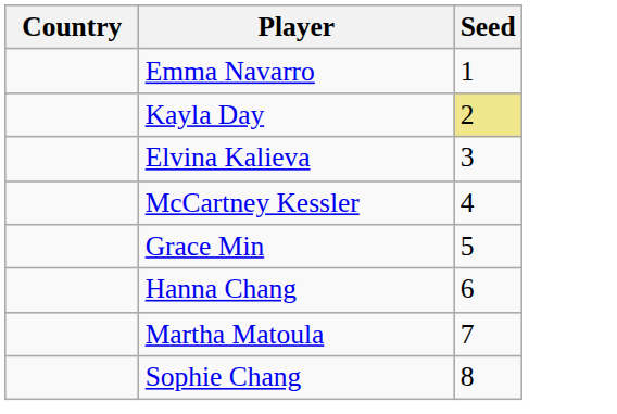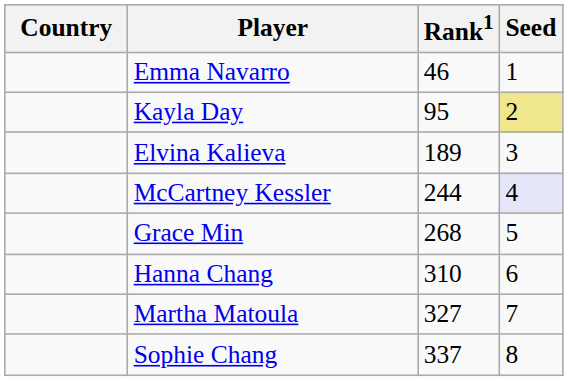 <table class="sortable wikitable">
 <tr>
 <th width="70">Country</th>
 <th width="175">Player</th>
+<th>Rank<sup>1</sup></th>
 <th>Seed</th>
 </tr>
 <tr>
 <td></td>
 <td><a href='#'>Emma Navarro</a></td>
+<td>46</td>
 <td>1</td>
 </tr>
 <tr>
 <td></td>
 <td><a href='#'>Kayla Day</a></td>
+<td>95</td>
 <td style="background: khaki;">2</td>
 </tr>
 <tr>
 <td></td>
 <td><a href='#'>Elvina Kalieva</a></td>
+<td>189</td>
 <td>3</td>
 </tr>
 <tr>
 <td></td>
 <td><a href='#'>McCartney Kessler</a></td>
-<td>4</td>
+<td>244</td>
+<td style="background: lavender;">4</td>
 </tr>
 <tr>
 <td></td>
 <td><a href='#'>Grace Min</a></td>
+<td>268</td>
 <td>5</td>
 </tr>
 <tr>
 <td></td>
 <td><a href='#'>Hanna Chang</a></td>
+<td>310</td>
 <td>6</td>
 </tr>
 <tr>
 <td></td>
 <td><a href='#'>Martha Matoula</a></td>
+<td>327</td>
 <td>7</td>
 </tr>
 <tr>
 <td></td>
 <td><a href='#'>Sophie Chang</a></td>
+<td>337</td>
 <td>8</td>
 </tr>
 </table>
